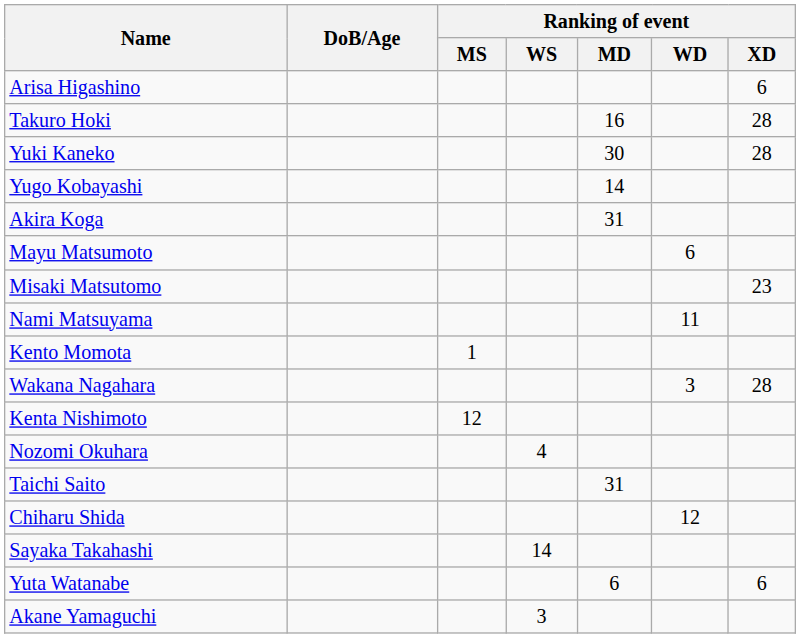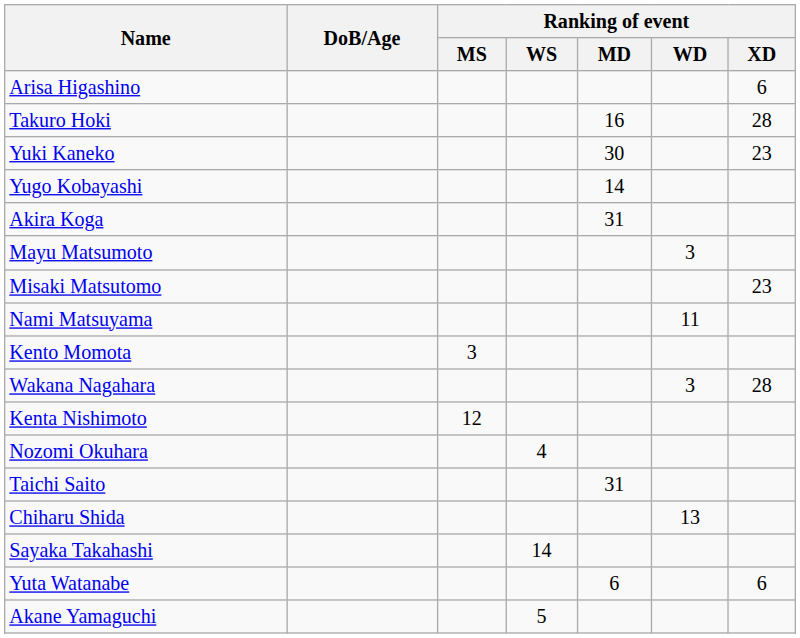 <table class="wikitable"  style="width:600px; font-size:95%; text-align:center">
 <tr>
 <th align="left" rowspan="2">Name</th>
 <th align="left" rowspan="2">DoB/Age</th>
 <th align="center" colspan="5">Ranking of event</th>
 </tr>
 <tr>
 <th align="left">MS</th>
 <th align="left">WS</th>
 <th align="left">MD</th>
 <th align="left">WD</th>
 <th align="left">XD</th>
 </tr>
 <tr>
 <td align="left"><a href='#'>Arisa Higashino</a></td>
 <td align="left"></td>
 <td></td>
 <td></td>
 <td></td>
 <td></td>
 <td>6</td>
 </tr>
 <tr>
 <td align="left"><a href='#'>Takuro Hoki</a></td>
 <td align="left"></td>
 <td></td>
 <td></td>
 <td>16</td>
 <td></td>
 <td>28</td>
 </tr>
 <tr>
 <td align="left"><a href='#'>Yuki Kaneko</a></td>
 <td align="left"></td>
 <td></td>
 <td></td>
 <td>30</td>
 <td></td>
-<td>28</td>
+<td>23</td>
 </tr>
 <tr>
 <td align="left"><a href='#'>Yugo Kobayashi</a></td>
 <td align="left"></td>
 <td></td>
 <td></td>
 <td>14</td>
 <td></td>
 <td></td>
 </tr>
 <tr>
 <td align="left"><a href='#'>Akira Koga</a></td>
 <td align="left"></td>
 <td></td>
 <td></td>
 <td>31</td>
 <td></td>
 <td></td>
 </tr>
 <tr>
 <td align="left"><a href='#'>Mayu Matsumoto</a></td>
 <td align="left"></td>
 <td></td>
 <td></td>
 <td></td>
-<td>6</td>
+<td>3</td>
 <td></td>
 </tr>
 <tr>
 <td align="left"><a href='#'>Misaki Matsutomo</a></td>
 <td align="left"></td>
 <td></td>
 <td></td>
 <td></td>
 <td></td>
 <td>23</td>
 </tr>
 <tr>
 <td align="left"><a href='#'>Nami Matsuyama</a></td>
 <td align="left"></td>
 <td></td>
 <td></td>
 <td></td>
 <td>11</td>
 <td></td>
 </tr>
 <tr>
 <td align="left"><a href='#'>Kento Momota</a></td>
 <td align="left"></td>
-<td>1</td>
+<td>3</td>
 <td></td>
 <td></td>
 <td></td>
 <td></td>
 </tr>
 <tr>
 <td align="left"><a href='#'>Wakana Nagahara</a></td>
 <td align="left"></td>
 <td></td>
 <td></td>
 <td></td>
 <td>3</td>
 <td>28</td>
 </tr>
 <tr>
 <td align="left"><a href='#'>Kenta Nishimoto</a></td>
 <td align="left"></td>
 <td>12</td>
 <td></td>
 <td></td>
 <td></td>
 <td></td>
 </tr>
 <tr>
 <td align="left"><a href='#'>Nozomi Okuhara</a></td>
 <td align="left"></td>
 <td></td>
 <td>4</td>
 <td></td>
 <td></td>
 <td></td>
 </tr>
 <tr>
 <td align="left"><a href='#'>Taichi Saito</a></td>
 <td align="left"></td>
 <td></td>
 <td></td>
 <td>31</td>
 <td></td>
 <td></td>
 </tr>
 <tr>
 <td align="left"><a href='#'>Chiharu Shida</a></td>
 <td align="left"></td>
 <td></td>
 <td></td>
 <td></td>
-<td>12</td>
+<td>13</td>
 <td></td>
 </tr>
 <tr>
 <td align="left"><a href='#'>Sayaka Takahashi</a></td>
 <td align="left"></td>
 <td></td>
 <td>14</td>
 <td></td>
 <td></td>
 <td></td>
 </tr>
 <tr>
 <td align="left"><a href='#'>Yuta Watanabe</a></td>
 <td align="left"></td>
 <td></td>
 <td></td>
 <td>6</td>
 <td></td>
 <td>6</td>
 </tr>
 <tr>
 <td align="left"><a href='#'>Akane Yamaguchi</a></td>
 <td align="left"></td>
 <td></td>
-<td>3</td>
+<td>5</td>
 <td></td>
 <td></td>
 <td></td>
 </tr>
 </table>
